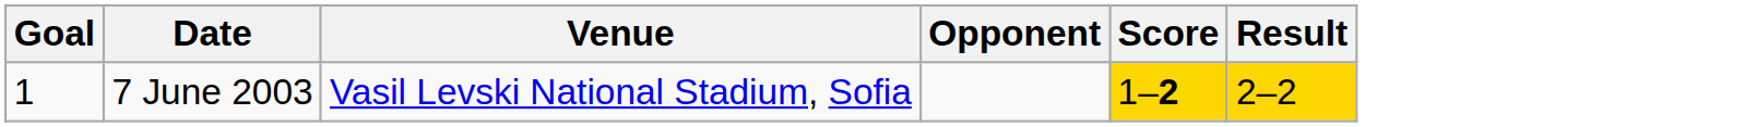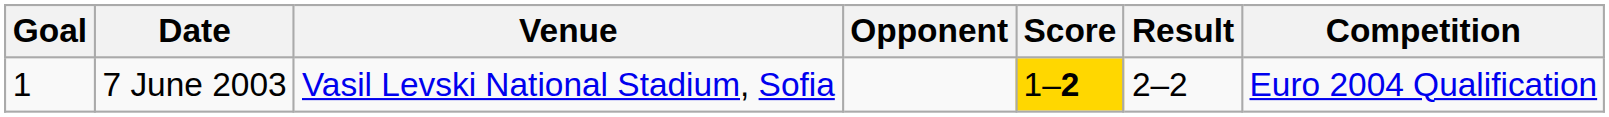 <table class="wikitable sortable">
 <tr>
 <th>Goal</th>
 <th>Date</th>
 <th>Venue</th>
 <th>Opponent</th>
 <th>Score</th>
 <th>Result</th>
+<th>Competition</th>
 </tr>
 <tr>
 <td>1</td>
 <td>7 June 2003</td>
 <td><a href='#'>Vasil Levski National Stadium</a>, <a href='#'>Sofia</a></td>
 <td></td>
 <td style="background: gold;">1–<strong>2</strong></td>
-<td style="background: gold;">2–2</td>
+<td>2–2</td>
+<td><a href='#'>Euro 2004 Qualification</a></td>
 </tr>
 </table>
